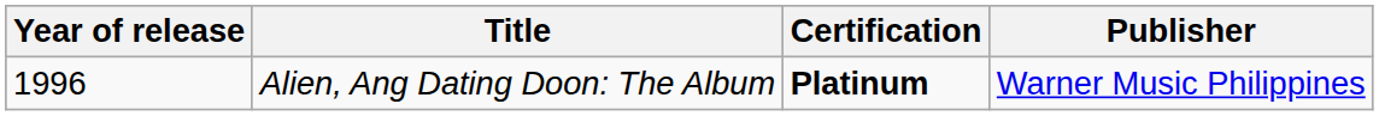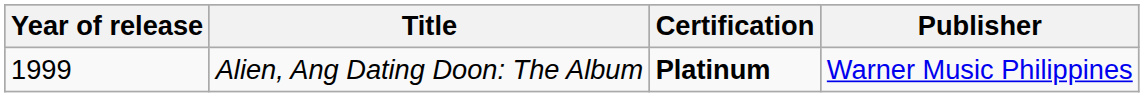 <table class="wikitable">
 <tr>
 <th>Year of release</th>
 <th>Title</th>
 <th>Certification</th>
 <th>Publisher</th>
 </tr>
 <tr>
-<td>1996</td>
+<td>1999</td>
 <td><em>Alien, Ang Dating Doon: The Album</em></td>
 <td><strong>Platinum</strong></td>
 <td><a href='#'>Warner Music Philippines</a></td>
 </tr>
 </table>
